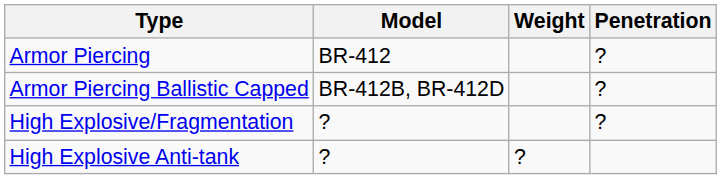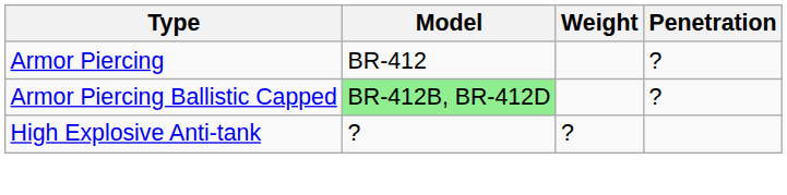 <table class="wikitable">
 <tr>
 <th>Type</th>
 <th>Model</th>
 <th>Weight</th>
 <th>Penetration</th>
 </tr>
 <tr>
 <td><a href='#'>Armor Piercing</a></td>
 <td>BR-412</td>
 <td></td>
 <td>?</td>
 </tr>
 <tr>
 <td><a href='#'>Armor Piercing Ballistic Capped</a></td>
-<td>BR-412B, BR-412D</td>
-<td></td>
-<td>?</td>
-</tr>
-<tr>
-<td><a href='#'>High Explosive/Fragmentation</a></td>
-<td>?</td>
+<td style="background: lightgreen;">BR-412B, BR-412D</td>
 <td></td>
 <td>?</td>
 </tr>
 <tr>
 <td><a href='#'>High Explosive Anti-tank</a></td>
 <td>?</td>
 <td>?</td>
 <td></td>
 </tr>
 </table>
